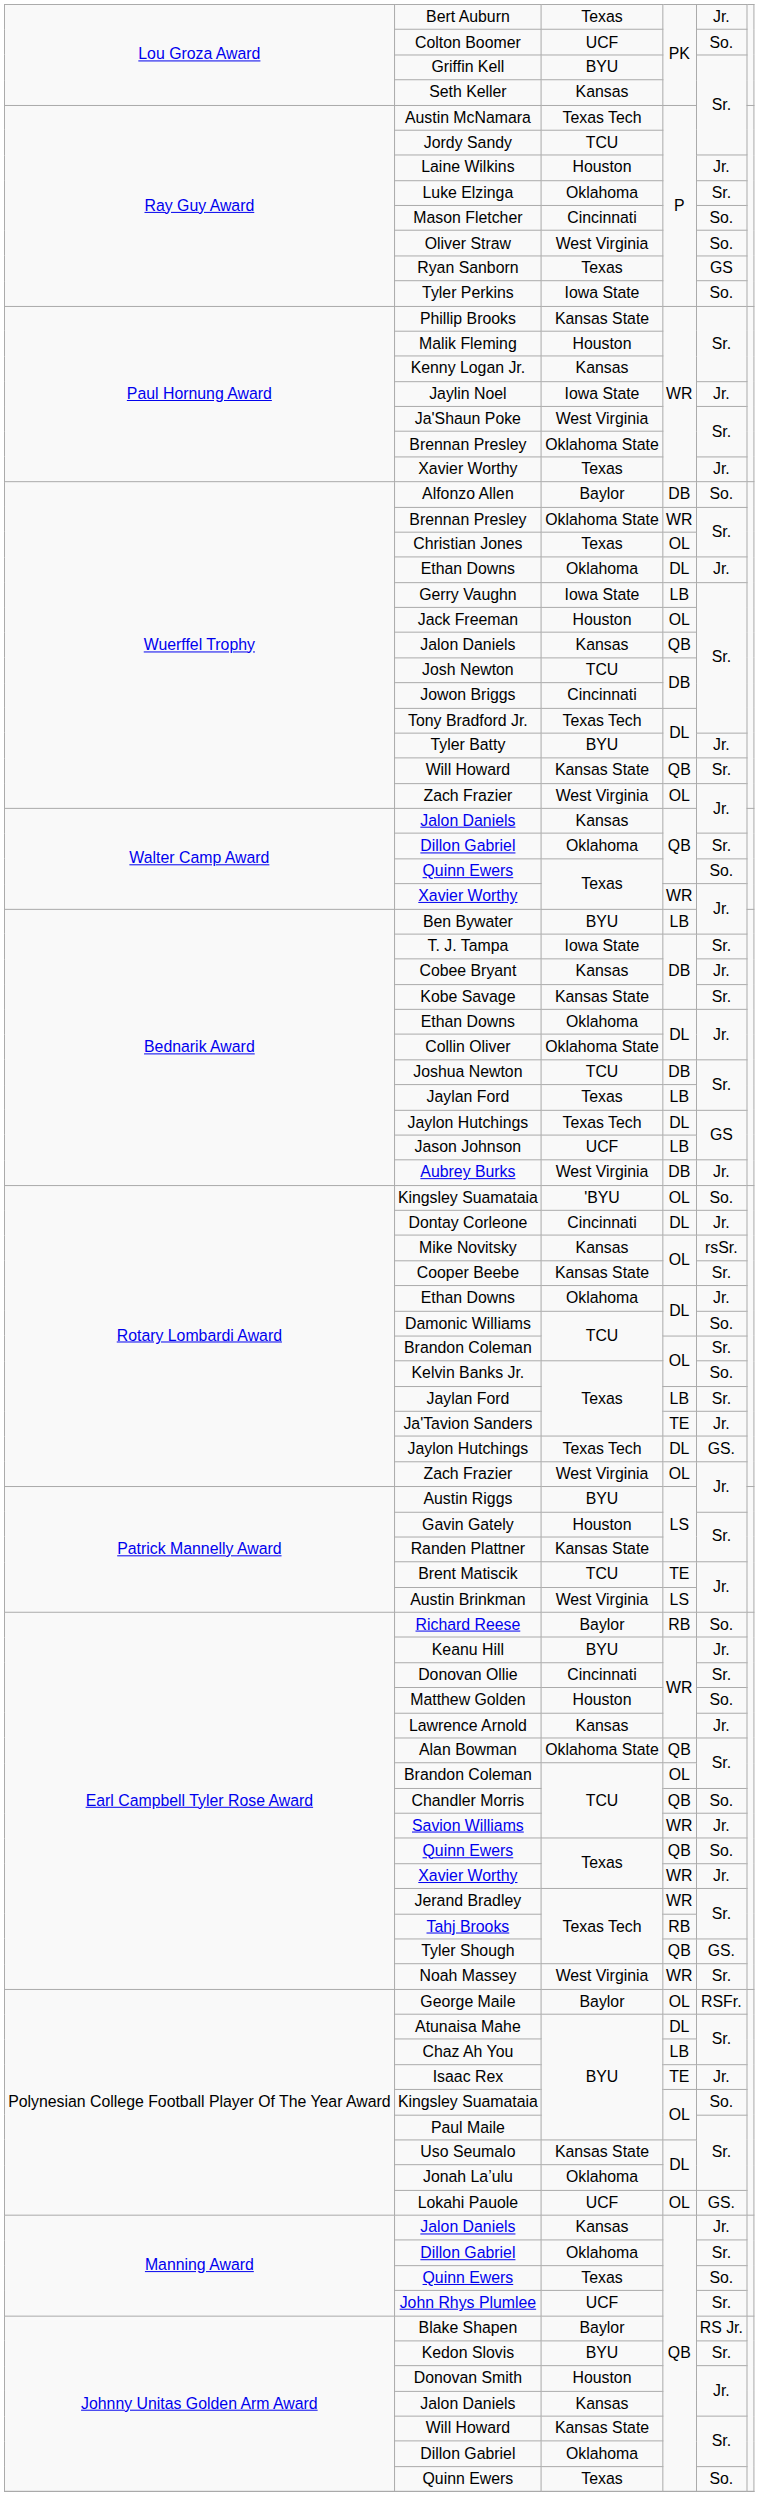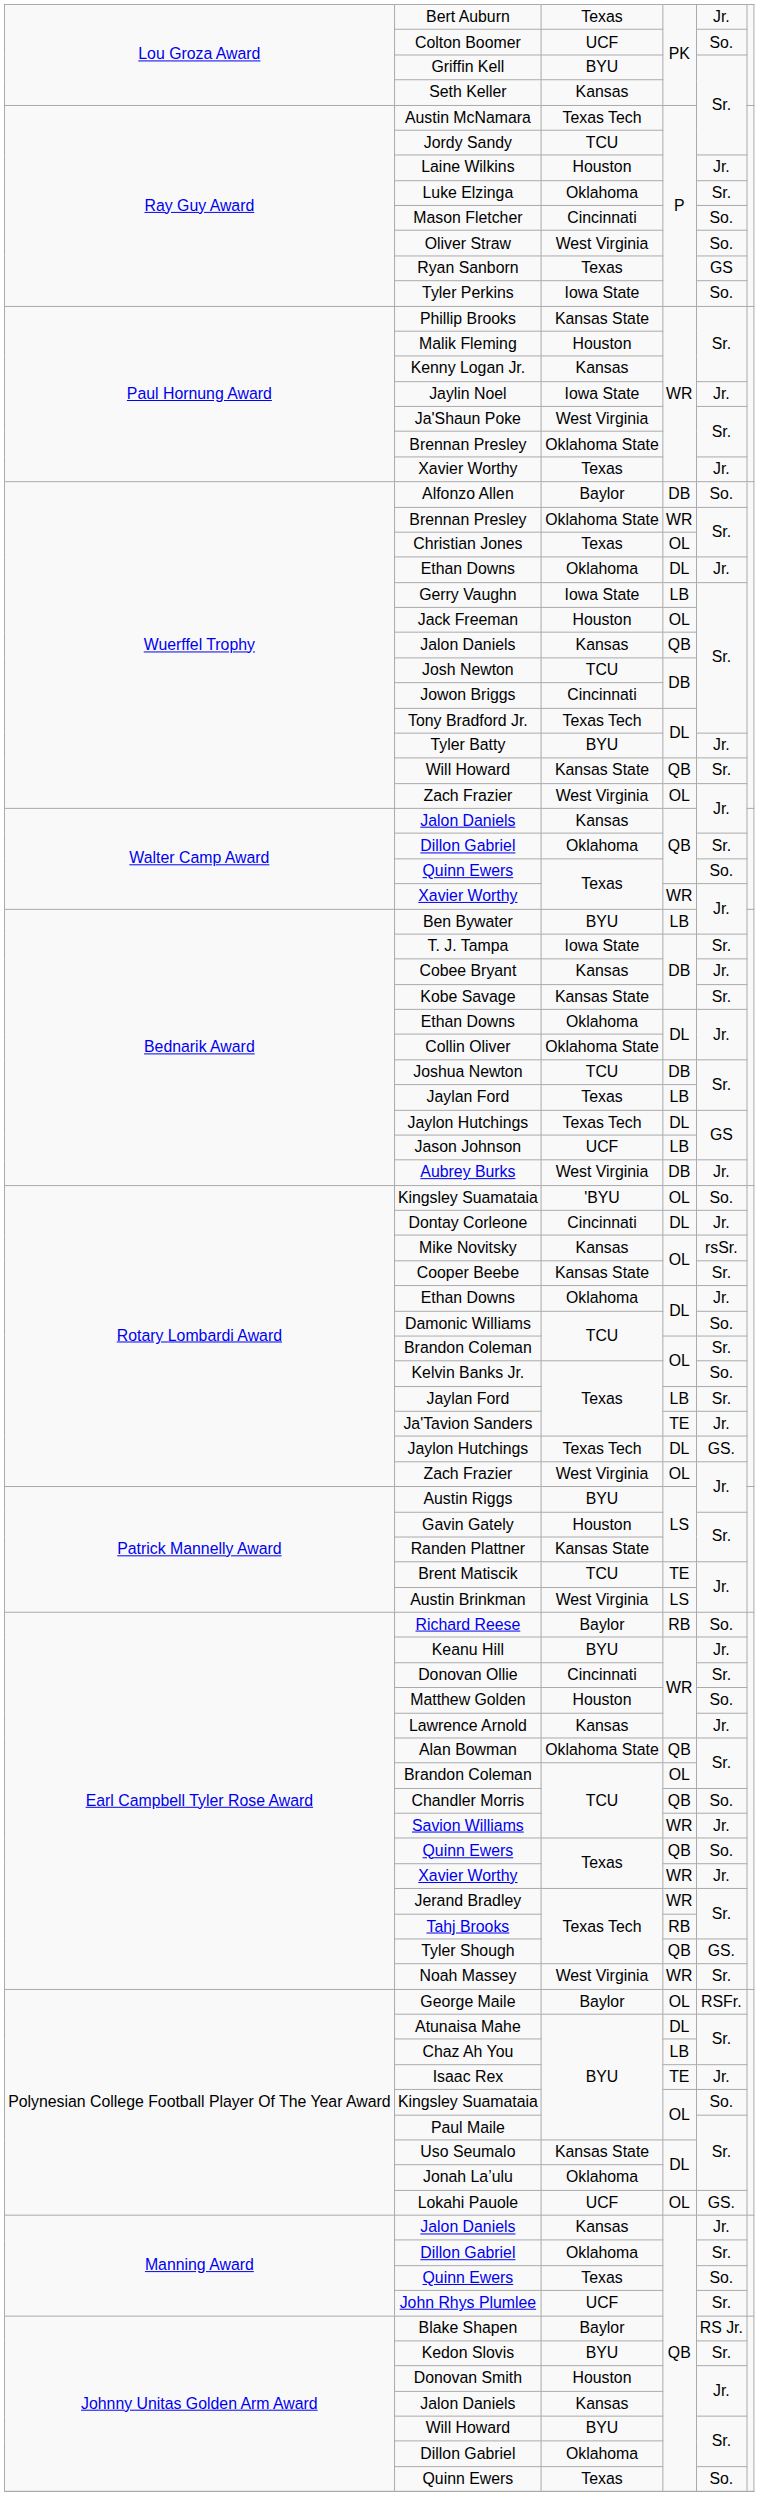 <table class="wikitable" style="text-align:center;">
 <tr>
 <td rowspan=4><a href='#'>Lou Groza Award</a></td>
 <td>Bert Auburn</td>
 <td>Texas</td>
 <td rowspan=4>PK</td>
 <td>Jr.</td>
 <td rowspan=4></td>
 </tr>
 <tr>
 <td>Colton Boomer</td>
 <td>UCF</td>
 <td>So.</td>
 </tr>
 <tr>
 <td>Griffin Kell</td>
 <td>BYU</td>
 <td rowspan=4>Sr.</td>
 </tr>
 <tr>
 <td>Seth Keller</td>
 <td>Kansas</td>
 </tr>
 <tr>
 <td rowspan=8><a href='#'>Ray Guy Award</a></td>
 <td>Austin McNamara</td>
 <td>Texas Tech</td>
 <td rowspan=8>P</td>
 <td rowspan=8></td>
 </tr>
 <tr>
 <td>Jordy Sandy</td>
 <td>TCU</td>
 </tr>
 <tr>
 <td>Laine Wilkins</td>
 <td>Houston</td>
 <td>Jr.</td>
 </tr>
 <tr>
 <td>Luke Elzinga</td>
 <td>Oklahoma</td>
 <td>Sr.</td>
 </tr>
 <tr>
 <td>Mason Fletcher</td>
 <td>Cincinnati</td>
 <td>So.</td>
 </tr>
 <tr>
 <td>Oliver Straw</td>
 <td>West Virginia</td>
 <td>So.</td>
 </tr>
 <tr>
 <td>Ryan Sanborn</td>
 <td>Texas</td>
 <td>GS</td>
 </tr>
 <tr>
 <td>Tyler Perkins</td>
 <td>Iowa State</td>
 <td>So.</td>
 </tr>
 <tr>
 <td rowspan=7><a href='#'>Paul Hornung Award</a></td>
 <td>Phillip Brooks</td>
 <td>Kansas State</td>
 <td rowspan=7>WR</td>
 <td rowspan=3>Sr.</td>
 <td rowspan=7></td>
 </tr>
 <tr>
 <td>Malik Fleming</td>
 <td>Houston</td>
 </tr>
 <tr>
 <td>Kenny Logan Jr.</td>
 <td>Kansas</td>
 </tr>
 <tr>
 <td>Jaylin Noel</td>
 <td>Iowa State</td>
 <td>Jr.</td>
 </tr>
 <tr>
 <td>Ja'Shaun Poke</td>
 <td>West Virginia</td>
 <td rowspan=2>Sr.</td>
 </tr>
 <tr>
 <td>Brennan Presley</td>
 <td>Oklahoma State</td>
 </tr>
 <tr>
 <td>Xavier Worthy</td>
 <td>Texas</td>
 <td>Jr.</td>
 </tr>
 <tr>
 <td rowspan=13><a href='#'>Wuerffel Trophy</a></td>
 <td>Alfonzo Allen</td>
 <td>Baylor</td>
 <td>DB</td>
 <td>So.</td>
 <td rowspan=13></td>
 </tr>
 <tr>
 <td>Brennan Presley</td>
 <td>Oklahoma State</td>
 <td>WR</td>
 <td rowspan=2>Sr.</td>
 </tr>
 <tr>
 <td>Christian Jones</td>
 <td>Texas</td>
 <td>OL</td>
 </tr>
 <tr>
 <td>Ethan Downs</td>
 <td>Oklahoma</td>
 <td>DL</td>
 <td>Jr.</td>
 </tr>
 <tr>
 <td>Gerry Vaughn</td>
 <td>Iowa State</td>
 <td>LB</td>
 <td rowspan=6>Sr.</td>
 </tr>
 <tr>
 <td>Jack Freeman</td>
 <td>Houston</td>
 <td>OL</td>
 </tr>
 <tr>
 <td>Jalon Daniels</td>
 <td>Kansas</td>
 <td>QB</td>
 </tr>
 <tr>
 <td>Josh Newton</td>
 <td>TCU</td>
 <td rowspan=2>DB</td>
 </tr>
 <tr>
 <td>Jowon Briggs</td>
 <td>Cincinnati</td>
 </tr>
 <tr>
 <td>Tony Bradford Jr.</td>
 <td>Texas Tech</td>
 <td rowspan=2>DL</td>
 </tr>
 <tr>
 <td>Tyler Batty</td>
 <td>BYU</td>
 <td>Jr.</td>
 </tr>
 <tr>
 <td>Will Howard</td>
 <td>Kansas State</td>
 <td>QB</td>
 <td>Sr.</td>
 </tr>
 <tr>
 <td>Zach Frazier</td>
 <td>West Virginia</td>
 <td>OL</td>
 <td rowspan=2>Jr.</td>
 </tr>
 <tr>
 <td rowspan=4><a href='#'>Walter Camp Award</a></td>
 <td><a href='#'>Jalon Daniels</a></td>
 <td>Kansas</td>
 <td rowspan=3>QB</td>
 <td rowspan=4></td>
 </tr>
 <tr>
 <td><a href='#'>Dillon Gabriel</a></td>
 <td>Oklahoma</td>
 <td>Sr.</td>
 </tr>
 <tr>
 <td><a href='#'>Quinn Ewers</a></td>
 <td rowspan=2>Texas</td>
 <td>So.</td>
 </tr>
 <tr>
 <td><a href='#'>Xavier Worthy</a></td>
 <td>WR</td>
 <td rowspan=2>Jr.</td>
 </tr>
 <tr>
 <td rowspan=11><a href='#'>Bednarik Award</a></td>
 <td>Ben Bywater</td>
 <td>BYU</td>
 <td>LB</td>
 <td rowspan=11></td>
 </tr>
 <tr>
 <td>T. J. Tampa</td>
 <td>Iowa State</td>
 <td rowspan=3>DB</td>
 <td>Sr.</td>
 </tr>
 <tr>
 <td>Cobee Bryant</td>
 <td>Kansas</td>
 <td>Jr.</td>
 </tr>
 <tr>
 <td>Kobe Savage</td>
 <td>Kansas State</td>
 <td>Sr.</td>
 </tr>
 <tr>
 <td>Ethan Downs</td>
 <td>Oklahoma</td>
 <td rowspan=2>DL</td>
 <td rowspan=2>Jr.</td>
 </tr>
 <tr>
 <td>Collin Oliver</td>
 <td>Oklahoma State</td>
 </tr>
 <tr>
 <td>Joshua Newton</td>
 <td>TCU</td>
 <td>DB</td>
 <td rowspan=2>Sr.</td>
 </tr>
 <tr>
 <td>Jaylan Ford</td>
 <td>Texas</td>
 <td>LB</td>
 </tr>
 <tr>
 <td>Jaylon Hutchings</td>
 <td>Texas Tech</td>
 <td>DL</td>
 <td rowspan=2>GS</td>
 </tr>
 <tr>
 <td>Jason Johnson</td>
 <td>UCF</td>
 <td>LB</td>
 </tr>
 <tr>
 <td><a href='#'>Aubrey Burks</a></td>
 <td>West Virginia</td>
 <td>DB</td>
 <td>Jr.</td>
 </tr>
 <tr>
 <td rowspan=12><a href='#'>Rotary Lombardi Award</a></td>
 <td>Kingsley Suamataia</td>
 <td>'BYU</td>
 <td>OL</td>
 <td>So.</td>
 <td rowspan=12></td>
 </tr>
 <tr>
 <td>Dontay Corleone</td>
 <td>Cincinnati</td>
 <td>DL</td>
 <td>Jr.</td>
 </tr>
 <tr>
 <td>Mike Novitsky</td>
 <td>Kansas</td>
 <td rowspan=2>OL</td>
 <td>rsSr.</td>
 </tr>
 <tr>
 <td>Cooper Beebe</td>
 <td>Kansas State</td>
 <td>Sr.</td>
 </tr>
 <tr>
 <td>Ethan Downs</td>
 <td>Oklahoma</td>
 <td rowspan=2>DL</td>
 <td>Jr.</td>
 </tr>
 <tr>
 <td>Damonic Williams</td>
 <td rowspan=2>TCU</td>
 <td>So.</td>
 </tr>
 <tr>
 <td>Brandon Coleman</td>
 <td rowspan=2>OL</td>
 <td>Sr.</td>
 </tr>
 <tr>
 <td>Kelvin Banks Jr.</td>
 <td rowspan=3>Texas</td>
 <td>So.</td>
 </tr>
 <tr>
 <td>Jaylan Ford</td>
 <td>LB</td>
 <td>Sr.</td>
 </tr>
 <tr>
 <td>Ja'Tavion Sanders</td>
 <td>TE</td>
 <td>Jr.</td>
 </tr>
 <tr>
 <td>Jaylon Hutchings</td>
 <td>Texas Tech</td>
 <td>DL</td>
 <td>GS.</td>
 </tr>
 <tr>
 <td>Zach Frazier</td>
 <td>West Virginia</td>
 <td>OL</td>
 <td rowspan=2>Jr.</td>
 </tr>
 <tr>
 <td rowspan=5><a href='#'>Patrick Mannelly Award</a></td>
 <td>Austin Riggs</td>
 <td>BYU</td>
 <td rowspan=3>LS</td>
 <td rowspan=5></td>
 </tr>
 <tr>
 <td>Gavin Gately</td>
 <td>Houston</td>
 <td rowspan=2>Sr.</td>
 </tr>
 <tr>
 <td>Randen Plattner</td>
 <td>Kansas State</td>
 </tr>
 <tr>
 <td>Brent Matiscik</td>
 <td>TCU</td>
 <td>TE</td>
 <td rowspan=2>Jr.</td>
 </tr>
 <tr>
 <td>Austin Brinkman</td>
 <td>West Virginia</td>
 <td>LS</td>
 </tr>
 <tr>
 <td rowspan=15><a href='#'>Earl Campbell Tyler Rose Award</a></td>
 <td><a href='#'>Richard Reese</a></td>
 <td>Baylor</td>
 <td>RB</td>
 <td>So.</td>
 <td rowspan=15></td>
 </tr>
 <tr>
 <td>Keanu Hill</td>
 <td>BYU</td>
 <td rowspan=4>WR</td>
 <td>Jr.</td>
 </tr>
 <tr>
 <td>Donovan Ollie</td>
 <td>Cincinnati</td>
 <td>Sr.</td>
 </tr>
 <tr>
 <td>Matthew Golden</td>
 <td>Houston</td>
 <td>So.</td>
 </tr>
 <tr>
 <td>Lawrence Arnold</td>
 <td>Kansas</td>
 <td>Jr.</td>
 </tr>
 <tr>
 <td>Alan Bowman</td>
 <td>Oklahoma State</td>
 <td>QB</td>
 <td rowspan=2>Sr.</td>
 </tr>
 <tr>
 <td>Brandon Coleman</td>
 <td rowspan=3>TCU</td>
 <td>OL</td>
 </tr>
 <tr>
 <td>Chandler Morris</td>
 <td>QB</td>
 <td>So.</td>
 </tr>
 <tr>
 <td><a href='#'>Savion Williams</a></td>
 <td>WR</td>
 <td>Jr.</td>
 </tr>
 <tr>
 <td><a href='#'>Quinn Ewers</a></td>
 <td rowspan=2>Texas</td>
 <td>QB</td>
 <td>So.</td>
 </tr>
 <tr>
 <td><a href='#'>Xavier Worthy</a></td>
 <td>WR</td>
 <td>Jr.</td>
 </tr>
 <tr>
 <td>Jerand Bradley</td>
 <td rowspan=3>Texas Tech</td>
 <td>WR</td>
 <td rowspan=2>Sr.</td>
 </tr>
 <tr>
 <td><a href='#'>Tahj Brooks</a></td>
 <td>RB</td>
 </tr>
 <tr>
 <td>Tyler Shough</td>
 <td>QB</td>
 <td>GS.</td>
 </tr>
 <tr>
 <td>Noah Massey</td>
 <td>West Virginia</td>
 <td>WR</td>
 <td>Sr.</td>
 </tr>
 <tr>
 <td rowspan=9>Polynesian College Football Player Of The Year Award</td>
 <td>George Maile</td>
 <td>Baylor</td>
 <td>OL</td>
 <td>RSFr.</td>
 <td rowspan=9></td>
 </tr>
 <tr>
 <td>Atunaisa Mahe</td>
 <td rowspan=5>BYU</td>
 <td>DL</td>
 <td rowspan=2>Sr.</td>
 </tr>
 <tr>
 <td>Chaz Ah You</td>
 <td>LB</td>
 </tr>
 <tr>
 <td>Isaac Rex</td>
 <td>TE</td>
 <td>Jr.</td>
 </tr>
 <tr>
 <td>Kingsley Suamataia</td>
 <td rowspan=2>OL</td>
 <td>So.</td>
 </tr>
 <tr>
 <td>Paul Maile</td>
 <td rowspan=3>Sr.</td>
 </tr>
 <tr>
 <td>Uso Seumalo</td>
 <td>Kansas State</td>
 <td rowspan=2>DL</td>
 </tr>
 <tr>
 <td>Jonah La’ulu</td>
 <td>Oklahoma</td>
 </tr>
 <tr>
 <td>Lokahi Pauole</td>
 <td>UCF</td>
 <td>OL</td>
 <td>GS.</td>
 </tr>
 <tr>
 <td rowspan=4><a href='#'>Manning Award</a></td>
 <td><a href='#'>Jalon Daniels</a></td>
 <td>Kansas</td>
 <td rowspan=11>QB</td>
 <td>Jr.</td>
 <td rowspan=4></td>
 </tr>
 <tr>
 <td><a href='#'>Dillon Gabriel</a></td>
 <td>Oklahoma</td>
 <td>Sr.</td>
 </tr>
 <tr>
 <td><a href='#'>Quinn Ewers</a></td>
 <td>Texas</td>
 <td>So.</td>
 </tr>
 <tr>
 <td><a href='#'>John Rhys Plumlee</a></td>
 <td>UCF</td>
 <td>Sr.</td>
 </tr>
 <tr>
 <td rowspan=7><a href='#'>Johnny Unitas Golden Arm Award</a></td>
 <td>Blake Shapen</td>
 <td>Baylor</td>
 <td>RS Jr.</td>
 <td rowspan=7></td>
 </tr>
 <tr>
 <td>Kedon Slovis</td>
 <td>BYU</td>
 <td>Sr.</td>
 </tr>
 <tr>
 <td>Donovan Smith</td>
 <td>Houston</td>
 <td rowspan=2>Jr.</td>
 </tr>
 <tr>
 <td>Jalon Daniels</td>
 <td>Kansas</td>
 </tr>
 <tr>
 <td>Will Howard</td>
-<td>Kansas State</td>
+<td>BYU</td>
 <td rowspan=2>Sr.</td>
 </tr>
 <tr>
 <td>Dillon Gabriel</td>
 <td>Oklahoma</td>
 </tr>
 <tr>
 <td>Quinn Ewers</td>
 <td>Texas</td>
 <td>So.</td>
 </tr>
 <tr>
 </tr>
 </table>
